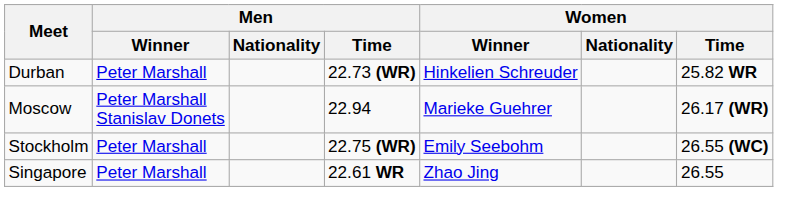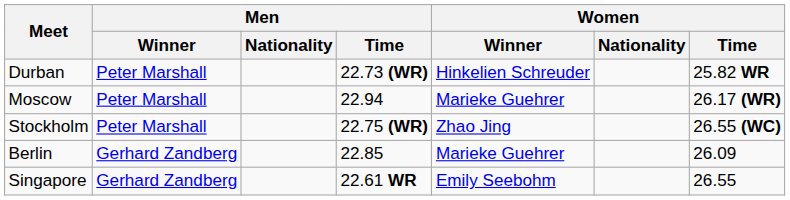 <table class="wikitable">
 <tr>
 <th rowspan="2">Meet</th>
 <th colspan="3">Men</th>
 <th colspan="3">Women</th>
 </tr>
 <tr>
 <th>Winner</th>
 <th>Nationality</th>
 <th>Time</th>
 <th>Winner</th>
 <th>Nationality</th>
 <th>Time</th>
 </tr>
 <tr>
 <td>Durban</td>
 <td><a href='#'>Peter Marshall</a></td>
 <td></td>
 <td>22.73 <strong>(WR)</strong></td>
 <td><a href='#'>Hinkelien Schreuder</a></td>
 <td></td>
 <td>25.82 <strong>WR</strong></td>
 </tr>
 <tr>
 <td>Moscow</td>
-<td><a href='#'>Peter Marshall</a> <br> <a href='#'>Stanislav Donets</a></td>
+<td><a href='#'>Peter Marshall</a></td>
 <td> <br> </td>
 <td>22.94</td>
 <td><a href='#'>Marieke Guehrer</a></td>
 <td></td>
 <td>26.17 <strong>(WR)</strong></td>
 </tr>
 <tr>
 <td>Stockholm</td>
 <td><a href='#'>Peter Marshall</a></td>
 <td></td>
 <td>22.75 <strong>(WR)</strong></td>
-<td><a href='#'>Emily Seebohm</a></td>
+<td><a href='#'>Zhao Jing</a></td>
 <td></td>
 <td>26.55 <strong>(WC)</strong></td>
 </tr>
 <tr>
+<td>Berlin</td>
+<td><a href='#'>Gerhard Zandberg</a></td>
+<td></td>
+<td>22.85</td>
+<td><a href='#'>Marieke Guehrer</a></td>
+<td></td>
+<td>26.09</td>
+</tr>
+<tr>
 <td>Singapore</td>
-<td><a href='#'>Peter Marshall</a></td>
+<td><a href='#'>Gerhard Zandberg</a></td>
 <td></td>
 <td>22.61 <strong>WR</strong></td>
-<td><a href='#'>Zhao Jing</a></td>
+<td><a href='#'>Emily Seebohm</a></td>
 <td></td>
 <td>26.55</td>
 </tr>
 </table>
